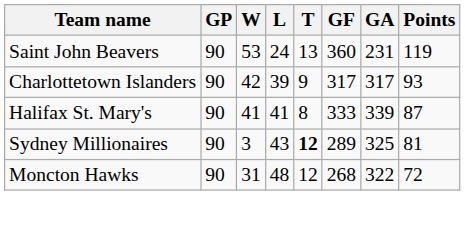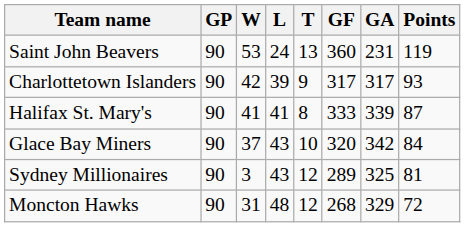 <table class="wikitable">
 <tr>
 <th>Team name</th>
 <th>GP</th>
 <th>W</th>
 <th>L</th>
 <th>T</th>
 <th>GF</th>
 <th>GA</th>
 <th>Points</th>
 </tr>
 <tr>
 <td>Saint John Beavers</td>
 <td>90</td>
 <td>53</td>
 <td>24</td>
 <td>13</td>
 <td>360</td>
 <td>231</td>
 <td>119</td>
 </tr>
 <tr>
 <td>Charlottetown Islanders</td>
 <td>90</td>
 <td>42</td>
 <td>39</td>
 <td>9</td>
 <td>317</td>
 <td>317</td>
 <td>93</td>
 </tr>
 <tr>
 <td>Halifax St. Mary's</td>
 <td>90</td>
 <td>41</td>
 <td>41</td>
 <td>8</td>
 <td>333</td>
 <td>339</td>
 <td>87</td>
 </tr>
 <tr>
+<td>Glace Bay Miners</td>
+<td>90</td>
+<td>37</td>
+<td>43</td>
+<td>10</td>
+<td>320</td>
+<td>342</td>
+<td>84</td>
+</tr>
+<tr>
 <td>Sydney Millionaires</td>
 <td>90</td>
 <td>3</td>
 <td>43</td>
-<td><strong>12</strong></td>
+<td>12</td>
 <td>289</td>
 <td>325</td>
 <td>81</td>
 </tr>
 <tr>
 <td>Moncton Hawks</td>
 <td>90</td>
 <td>31</td>
 <td>48</td>
 <td>12</td>
 <td>268</td>
-<td>322</td>
+<td>329</td>
 <td>72</td>
 </tr>
 </table>
